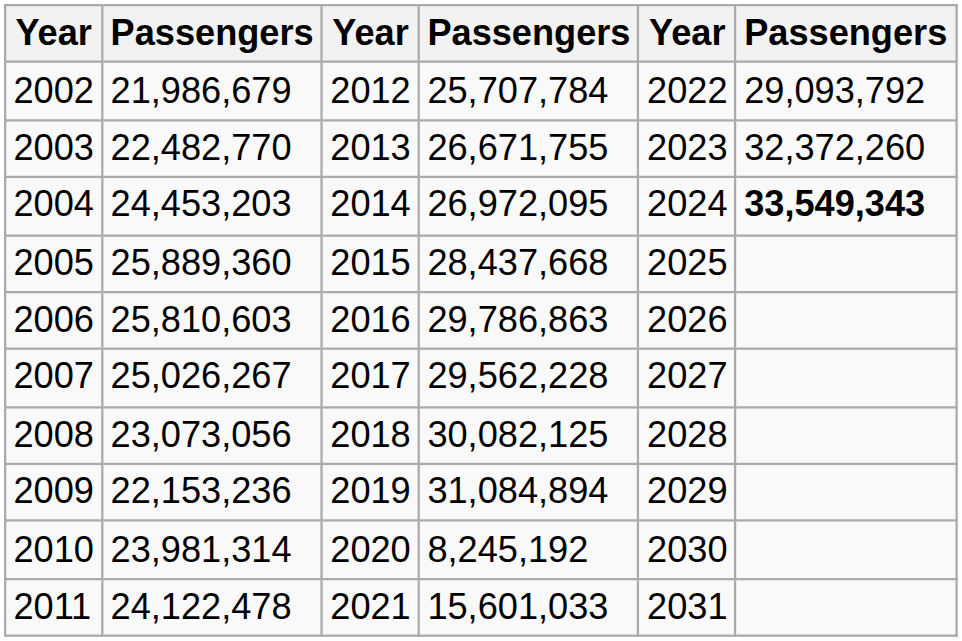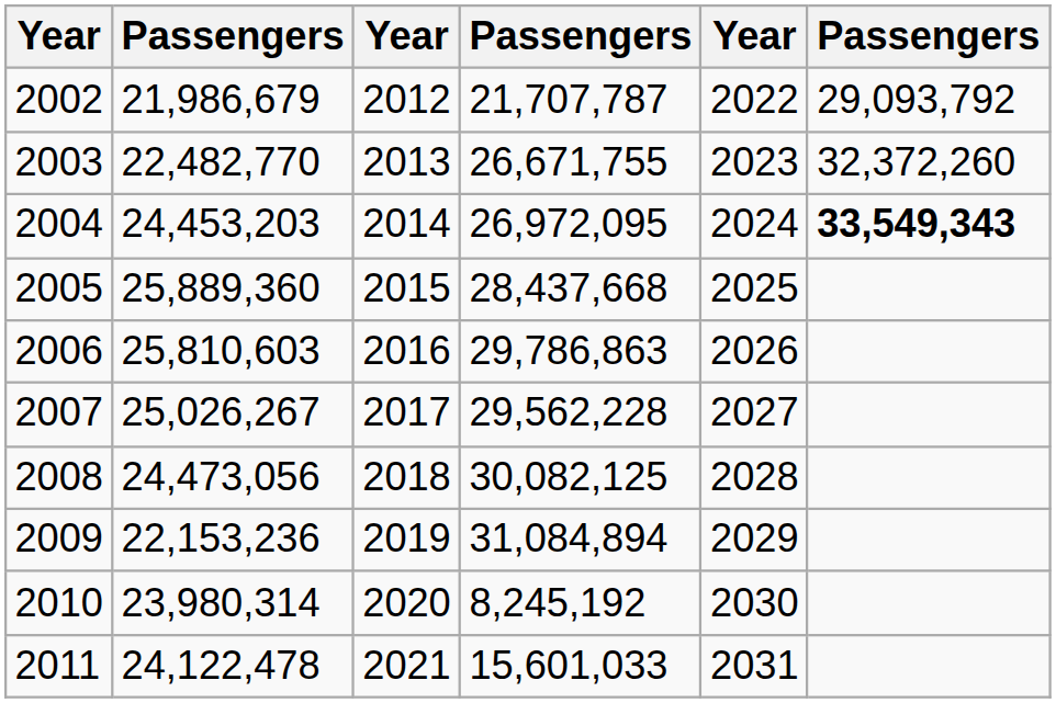 <table class="wikitable">
 <tr>
 <th>Year</th>
 <th>Passengers</th>
 <th>Year</th>
 <th>Passengers</th>
 <th>Year</th>
 <th>Passengers</th>
 </tr>
 <tr>
 <td>2002</td>
 <td>21,986,679</td>
 <td>2012</td>
-<td>25,707,784</td>
+<td>21,707,787</td>
 <td>2022</td>
 <td>29,093,792</td>
 </tr>
 <tr>
 <td>2003</td>
 <td>22,482,770</td>
 <td>2013</td>
 <td>26,671,755</td>
 <td>2023</td>
 <td>32,372,260</td>
 </tr>
 <tr>
 <td>2004</td>
 <td>24,453,203</td>
 <td>2014</td>
 <td>26,972,095</td>
 <td>2024</td>
 <td><strong>33,549,343</strong></td>
 </tr>
 <tr>
 <td>2005</td>
 <td>25,889,360</td>
 <td>2015</td>
 <td>28,437,668</td>
 <td>2025</td>
 <td></td>
 </tr>
 <tr>
 <td>2006</td>
 <td>25,810,603</td>
 <td>2016</td>
 <td>29,786,863</td>
 <td>2026</td>
 <td></td>
 </tr>
 <tr>
 <td>2007</td>
 <td>25,026,267</td>
 <td>2017</td>
 <td>29,562,228</td>
 <td>2027</td>
 <td></td>
 </tr>
 <tr>
 <td>2008</td>
-<td>23,073,056</td>
+<td>24,473,056</td>
 <td>2018</td>
 <td>30,082,125</td>
 <td>2028</td>
 <td></td>
 </tr>
 <tr>
 <td>2009</td>
 <td>22,153,236</td>
 <td>2019</td>
 <td>31,084,894</td>
 <td>2029</td>
 <td></td>
 </tr>
 <tr>
 <td>2010</td>
-<td>23,981,314</td>
+<td>23,980,314</td>
 <td>2020</td>
 <td>8,245,192</td>
 <td>2030</td>
 <td></td>
 </tr>
 <tr>
 <td>2011</td>
 <td>24,122,478</td>
 <td>2021</td>
 <td>15,601,033</td>
 <td>2031</td>
 <td></td>
 </tr>
 </table>
